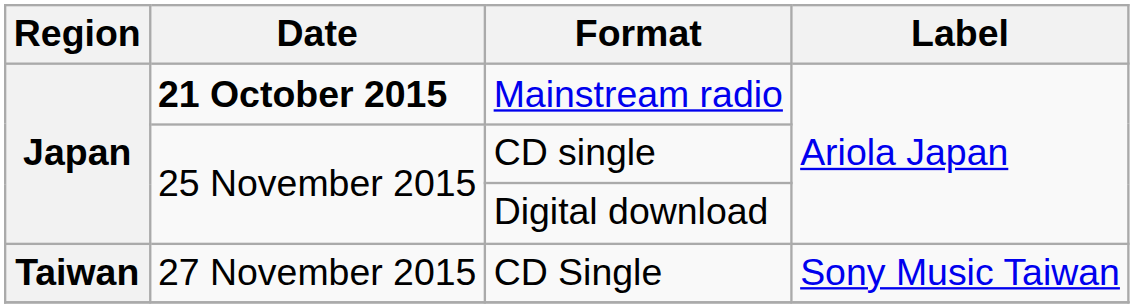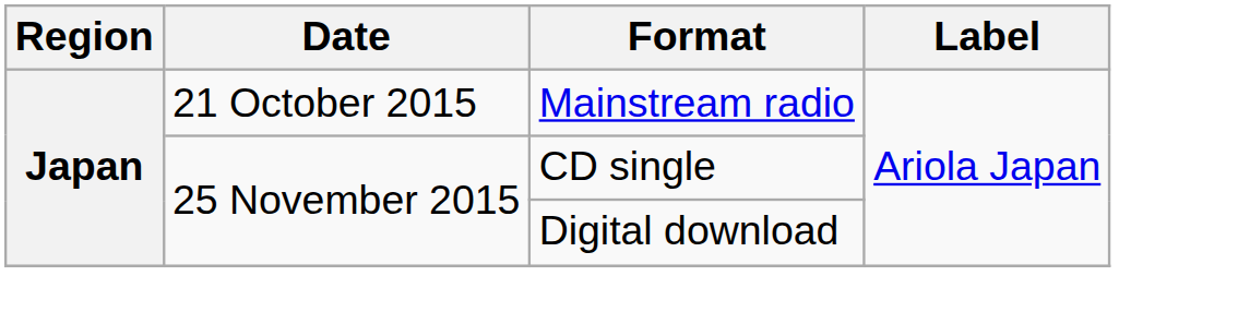 <table class="wikitable plainrowheaders">
 <tr>
 <th scope="col">Region</th>
 <th scope="col">Date</th>
 <th scope="col">Format</th>
 <th scope="col">Label</th>
 </tr>
 <tr>
 <th rowspan="3" scope="row">Japan</th>
-<td><strong>21 October 2015</strong></td>
+<td>21 October 2015</td>
 <td><a href='#'>Mainstream radio</a></td>
 <td rowspan="3"><a href='#'>Ariola Japan</a></td>
 </tr>
 <tr>
 <td rowspan="2">25 November 2015</td>
 <td>CD single</td>
 </tr>
 <tr>
 <td>Digital download</td>
 </tr>
 <tr>
-<th scope="row">Taiwan</th>
-<td>27 November 2015</td>
-<td>CD Single</td>
-<td><a href='#'>Sony Music Taiwan</a></td>
-</tr>
-<tr>
 </tr>
 </table>
